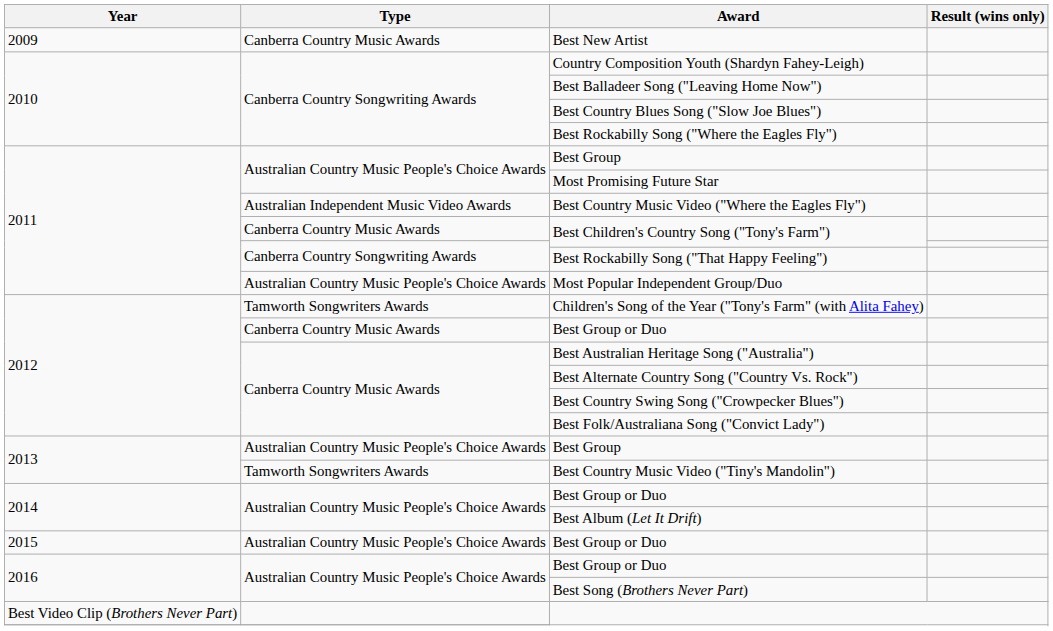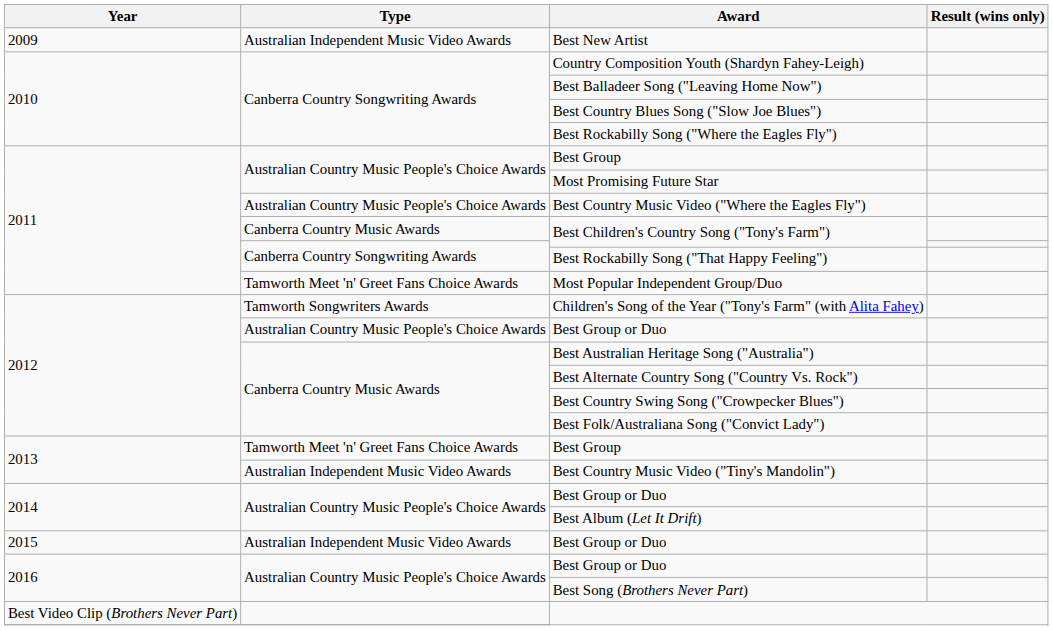 <table class="wikitable">
 <tr>
 <th>Year</th>
 <th>Type</th>
 <th>Award</th>
 <th>Result (wins only)</th>
 </tr>
 <tr>
 <td>2009</td>
-<td>Canberra Country Music Awards</td>
+<td>Australian Independent Music Video Awards</td>
 <td>Best New Artist</td>
 <td></td>
 </tr>
 <tr>
 <td rowspan="4">2010</td>
 <td rowspan="4">Canberra Country Songwriting Awards</td>
 <td>Country Composition Youth (Shardyn Fahey-Leigh)</td>
 <td></td>
 </tr>
 <tr>
 <td>Best Balladeer Song ("Leaving Home Now")</td>
 <td></td>
 </tr>
 <tr>
 <td>Best Country Blues Song ("Slow Joe Blues")</td>
 <td></td>
 </tr>
 <tr>
 <td>Best Rockabilly Song ("Where the Eagles Fly")</td>
 <td></td>
 </tr>
 <tr>
 <td rowspan="7">2011</td>
 <td rowspan="2">Australian Country Music People's Choice Awards</td>
 <td>Best Group</td>
 <td></td>
 </tr>
 <tr>
 <td>Most Promising Future Star</td>
 <td></td>
 </tr>
 <tr>
-<td>Australian Independent Music Video Awards</td>
+<td>Australian Country Music People's Choice Awards</td>
 <td>Best Country Music Video ("Where the Eagles Fly")</td>
 <td></td>
 </tr>
 <tr>
 <td>Canberra Country Music Awards</td>
 <td rowspan="2">Best Children's Country Song ("Tony's Farm")</td>
 <td></td>
 </tr>
 <tr>
 <td rowspan="2">Canberra Country Songwriting Awards</td>
 <td></td>
 </tr>
 <tr>
 <td>Best Rockabilly Song ("That Happy Feeling")</td>
 <td></td>
 </tr>
 <tr>
-<td>Australian Country Music People's Choice Awards</td>
+<td>Tamworth Meet 'n' Greet Fans Choice Awards</td>
 <td>Most Popular Independent Group/Duo</td>
 <td></td>
 </tr>
 <tr>
 <td rowspan="6">2012</td>
 <td>Tamworth Songwriters Awards</td>
 <td>Children's Song of the Year ("Tony's Farm" (with <a href='#'>Alita Fahey</a>)</td>
 <td></td>
 </tr>
 <tr>
-<td>Canberra Country Music Awards</td>
+<td>Australian Country Music People's Choice Awards</td>
 <td>Best Group or Duo</td>
 <td></td>
 </tr>
 <tr>
 <td rowspan="4">Canberra Country Music Awards</td>
 <td>Best Australian Heritage Song ("Australia")</td>
 <td></td>
 </tr>
 <tr>
 <td>Best Alternate Country Song ("Country Vs. Rock")</td>
 <td></td>
 </tr>
 <tr>
 <td>Best Country Swing Song ("Crowpecker Blues")</td>
 <td></td>
 </tr>
 <tr>
 <td>Best Folk/Australiana Song ("Convict Lady")</td>
 <td></td>
 </tr>
 <tr>
 <td rowspan="2">2013</td>
-<td>Australian Country Music People's Choice Awards</td>
+<td>Tamworth Meet 'n' Greet Fans Choice Awards</td>
 <td>Best Group</td>
 <td></td>
 </tr>
 <tr>
-<td>Tamworth Songwriters Awards</td>
+<td>Australian Independent Music Video Awards</td>
 <td>Best Country Music Video ("Tiny's Mandolin")</td>
 <td></td>
 </tr>
 <tr>
 <td rowspan="2">2014</td>
 <td rowspan="2">Australian Country Music People's Choice Awards</td>
 <td>Best Group or Duo</td>
 <td></td>
 </tr>
 <tr>
 <td>Best Album (<em>Let It Drift</em>)</td>
 <td></td>
 </tr>
 <tr>
 <td>2015</td>
-<td>Australian Country Music People's Choice Awards</td>
+<td>Australian Independent Music Video Awards</td>
 <td>Best Group or Duo</td>
 <td></td>
 </tr>
 <tr>
 <td rowspan="3">2016</td>
 <td rowspan="3">Australian Country Music People's Choice Awards</td>
 <td>Best Group or Duo</td>
 <td></td>
 </tr>
 <tr>
 <td>Best Song (<em>Brothers Never Part</em>)</td>
 <td></td>
 </tr>
 <tr>
 </tr>
 <tr>
 <td>Best Video Clip (<em>Brothers Never Part</em>)</td>
 <td></td>
 </tr>
 <tr>
 </tr>
 </table>
